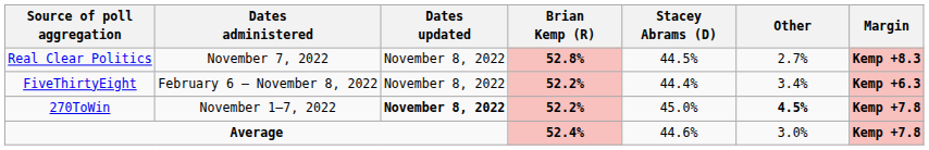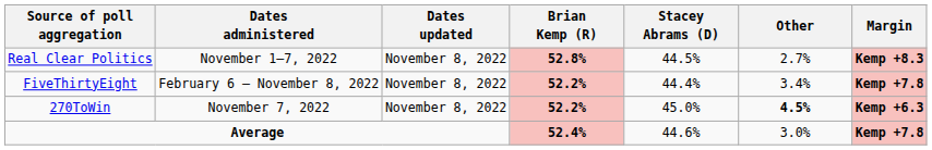 <table class="wikitable sortable" style="text-align:center;font-size:90%;line-height:17px">
 <tr>
 <th>Source of poll<br>aggregation</th>
 <th>Dates<br>administered</th>
 <th>Dates<br>updated</th>
 <th style="width:100px;">Brian<br>Kemp (R)</th>
 <th style="width:100px;">Stacey<br>Abrams (D)</th>
 <th style="width:100px;">Other<br></th>
 <th>Margin</th>
 </tr>
 <tr>
 <td><a href='#'>Real Clear Politics</a></td>
-<td>November 7, 2022</td>
+<td>November 1–7, 2022</td>
 <td>November 8, 2022</td>
 <td style="background: rgb(248, 193, 190);"><strong>52.8%</strong></td>
 <td>44.5%</td>
 <td>2.7%</td>
 <td style="background: rgb(248, 193, 190);"><strong>Kemp +8.3</strong></td>
 </tr>
 <tr>
 <td><a href='#'>FiveThirtyEight</a></td>
 <td>February 6 – November 8, 2022</td>
 <td>November 8, 2022</td>
 <td style="background: rgb(248, 193, 190);"><strong>52.2%</strong></td>
 <td>44.4%</td>
 <td>3.4%</td>
-<td style="background: rgb(248, 193, 190);"><strong>Kemp +6.3</strong></td>
+<td style="background: rgb(248, 193, 190);"><strong>Kemp +7.8</strong></td>
 </tr>
 <tr>
 <td><a href='#'>270ToWin</a></td>
-<td>November 1–7, 2022</td>
-<td><strong>November 8, 2022</strong></td>
+<td>November 7, 2022</td>
+<td>November 8, 2022</td>
 <td style="background: rgb(248, 193, 190);"><strong>52.2%</strong></td>
 <td>45.0%</td>
 <td><strong>4.5%</strong></td>
-<td style="background: rgb(248, 193, 190);"><strong>Kemp +7.8</strong></td>
+<td style="background: rgb(248, 193, 190);"><strong>Kemp +6.3</strong></td>
 </tr>
 <tr>
 <td colspan="3"><strong>Average</strong></td>
 <td style="background: rgb(248, 193, 190);"><strong>52.4%</strong></td>
 <td>44.6%</td>
 <td>3.0%</td>
 <td style="background: rgb(248, 193, 190);"><strong>Kemp +7.8</strong></td>
 </tr>
 </table>
